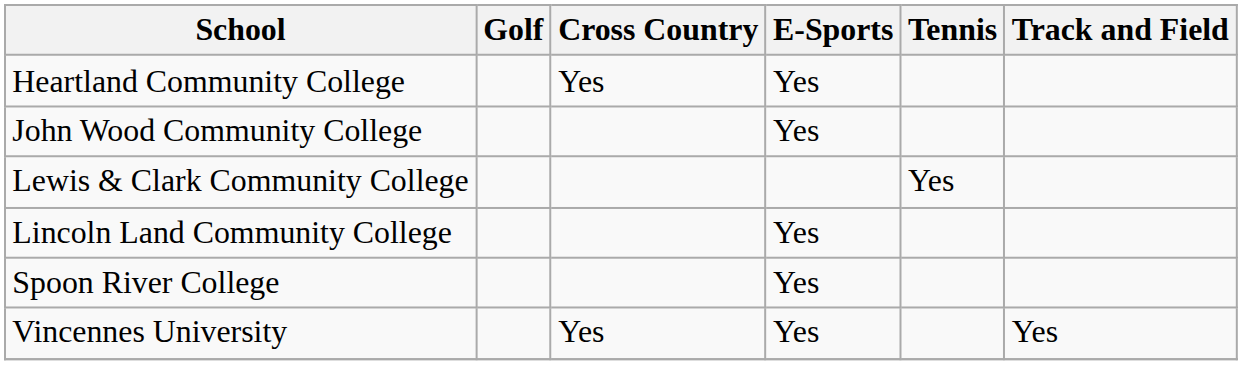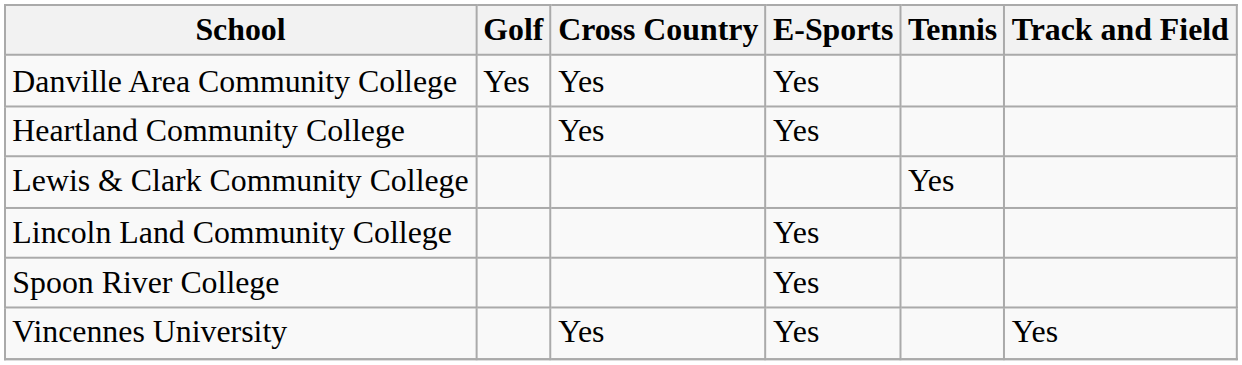 <table class="wikitable">
 <tr>
 <th scope="col">School</th>
 <th scope="col">Golf</th>
 <th scope="col">Cross Country</th>
 <th scope="col">E-Sports</th>
 <th scope="col">Tennis</th>
 <th scope="col">Track and Field</th>
 </tr>
 <tr>
-<td>Heartland Community College</td>
-<td></td>
+<td>Danville Area Community College</td>
+<td>Yes</td>
 <td>Yes</td>
 <td>Yes</td>
 <td></td>
 <td></td>
 </tr>
 <tr>
-<td>John Wood Community College</td>
+<td>Heartland Community College</td>
 <td></td>
-<td></td>
+<td>Yes</td>
 <td>Yes</td>
 <td></td>
 <td></td>
 </tr>
 <tr>
 <td>Lewis & Clark Community College</td>
 <td></td>
 <td></td>
 <td></td>
 <td>Yes</td>
 <td></td>
 </tr>
 <tr>
 <td>Lincoln Land Community College</td>
 <td></td>
 <td></td>
 <td>Yes</td>
 <td></td>
 <td></td>
 </tr>
 <tr>
 <td>Spoon River College</td>
 <td></td>
 <td></td>
 <td>Yes</td>
 <td></td>
 <td></td>
 </tr>
 <tr>
 <td>Vincennes University</td>
 <td></td>
 <td>Yes</td>
 <td>Yes</td>
 <td></td>
 <td>Yes</td>
 </tr>
 <tr>
 </tr>
 </table>
